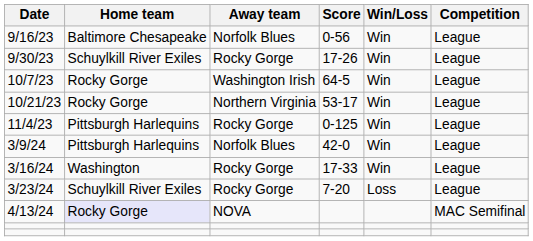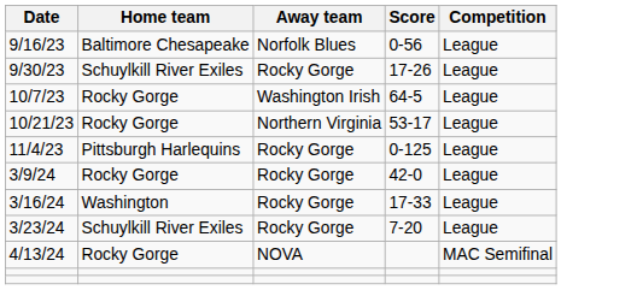 <table class="wikitable">
 <tr>
 <th>Date</th>
 <th>Home team</th>
 <th>Away team</th>
 <th>Score</th>
-<th>Win/Loss</th>
 <th>Competition</th>
 </tr>
 <tr>
 <td>9/16/23</td>
 <td>Baltimore Chesapeake</td>
 <td>Norfolk Blues</td>
 <td>0-56</td>
-<td>Win</td>
 <td>League</td>
 </tr>
 <tr>
 <td>9/30/23</td>
 <td>Schuylkill River Exiles</td>
 <td>Rocky Gorge</td>
 <td>17-26</td>
-<td>Win</td>
 <td>League</td>
 </tr>
 <tr>
 <td>10/7/23</td>
 <td>Rocky Gorge</td>
 <td>Washington Irish</td>
 <td>64-5</td>
-<td>Win</td>
 <td>League</td>
 </tr>
 <tr>
 <td>10/21/23</td>
 <td>Rocky Gorge</td>
 <td>Northern Virginia</td>
 <td>53-17</td>
-<td>Win</td>
 <td>League</td>
 </tr>
 <tr>
 <td>11/4/23</td>
 <td>Pittsburgh Harlequins</td>
 <td>Rocky Gorge</td>
 <td>0-125</td>
-<td>Win</td>
 <td>League</td>
 </tr>
 <tr>
 <td>3/9/24</td>
-<td>Pittsburgh Harlequins</td>
-<td>Norfolk Blues</td>
+<td>Rocky Gorge</td>
+<td>Rocky Gorge</td>
 <td>42-0</td>
-<td>Win</td>
 <td>League</td>
 </tr>
 <tr>
 <td>3/16/24</td>
 <td>Washington</td>
 <td>Rocky Gorge</td>
 <td>17-33</td>
-<td>Win</td>
 <td>League</td>
 </tr>
 <tr>
 <td>3/23/24</td>
 <td>Schuylkill River Exiles</td>
 <td>Rocky Gorge</td>
 <td>7-20</td>
-<td>Loss</td>
 <td>League</td>
 </tr>
 <tr>
 <td>4/13/24</td>
-<td style="background: lavender;">Rocky Gorge</td>
+<td>Rocky Gorge</td>
 <td>NOVA</td>
-<td></td>
 <td></td>
 <td>MAC Semifinal</td>
 </tr>
 <tr>
-<td></td>
 <td></td>
 <td></td>
 <td></td>
 <td></td>
 <td></td>
 </tr>
 <tr>
 <td></td>
 <td></td>
 <td></td>
 <td></td>
 <td></td>
-<td></td>
 </tr>
 </table>
